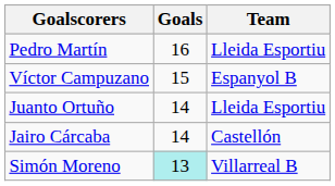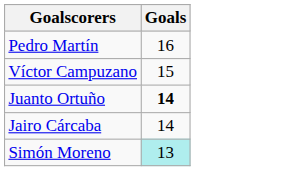 <table class="wikitable sortable" class="wikitable">
 <tr style="background:#ccc; text-align:center;">
 <th>Goalscorers</th>
 <th>Goals</th>
-<th>Team</th>
 </tr>
 <tr>
 <td> <a href='#'>Pedro Martín</a></td>
 <td style="text-align:center;">16</td>
-<td><a href='#'>Lleida Esportiu</a></td>
 </tr>
 <tr>
 <td> <a href='#'>Víctor Campuzano</a></td>
 <td style="text-align:center;">15</td>
-<td><a href='#'>Espanyol B</a></td>
 </tr>
 <tr>
 <td> <a href='#'>Juanto Ortuño</a></td>
-<td style="text-align:center;">14</td>
-<td><a href='#'>Lleida Esportiu</a></td>
+<td style="text-align:center;"><strong>14</strong></td>
 </tr>
 <tr>
 <td> <a href='#'>Jairo Cárcaba</a></td>
 <td style="text-align:center;">14</td>
-<td><a href='#'>Castellón</a></td>
 </tr>
 <tr>
 <td> <a href='#'>Simón Moreno</a></td>
 <td style="background: paleturquoise; text-align:center;">13</td>
-<td><a href='#'>Villarreal B</a></td>
 </tr>
 </table>
